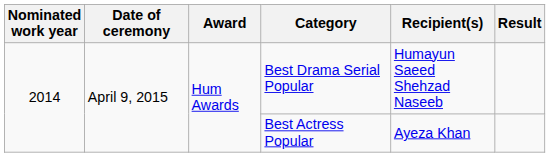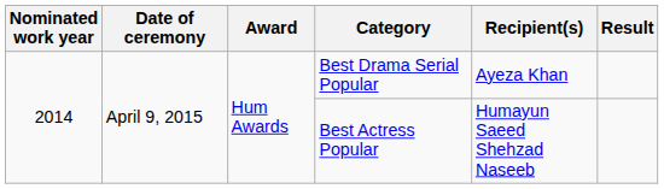 <table class="wikitable">
 <tr>
 <th>Nominated<br>work year</th>
 <th>Date of ceremony</th>
 <th>Award</th>
 <th>Category</th>
 <th>Recipient(s)</th>
 <th>Result</th>
 </tr>
 <tr>
 <td rowspan="2" style="text-align:center;">2014</td>
 <td rowspan="2">April 9, 2015</td>
 <td rowspan="2"><a href='#'>Hum Awards</a></td>
 <td><a href='#'>Best Drama Serial Popular</a></td>
-<td><a href='#'>Humayun Saeed</a><br><a href='#'>Shehzad Naseeb</a></td>
+<td><a href='#'>Ayeza Khan</a></td>
 <td></td>
 </tr>
 <tr>
 <td><a href='#'>Best Actress Popular</a></td>
-<td><a href='#'>Ayeza Khan</a></td>
+<td><a href='#'>Humayun Saeed</a><br><a href='#'>Shehzad Naseeb</a></td>
 <td></td>
 </tr>
 </table>
